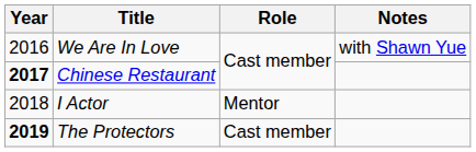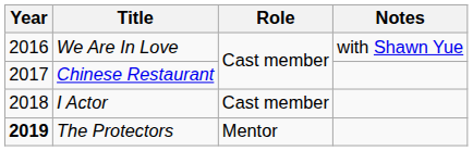 <table class="wikitable sortable">
 <tr>
 <th>Year</th>
 <th>Title</th>
 <th>Role</th>
 <th class="unsortable">Notes</th>
 </tr>
 <tr>
 <td>2016</td>
 <td><em>We Are In Love</em></td>
 <td rowspan=2>Cast member</td>
 <td>with <a href='#'>Shawn Yue</a></td>
 </tr>
 <tr>
-<td><strong>2017</strong></td>
+<td>2017</td>
 <td><em><a href='#'>Chinese Restaurant</a></em></td>
 <td></td>
 </tr>
 <tr>
 <td>2018</td>
 <td><em>I Actor</em></td>
-<td>Mentor</td>
+<td>Cast member</td>
 <td></td>
 </tr>
 <tr>
 <td><strong>2019</strong></td>
 <td><em>The Protectors</em></td>
-<td>Cast member</td>
+<td>Mentor</td>
 <td></td>
 </tr>
 </table>
